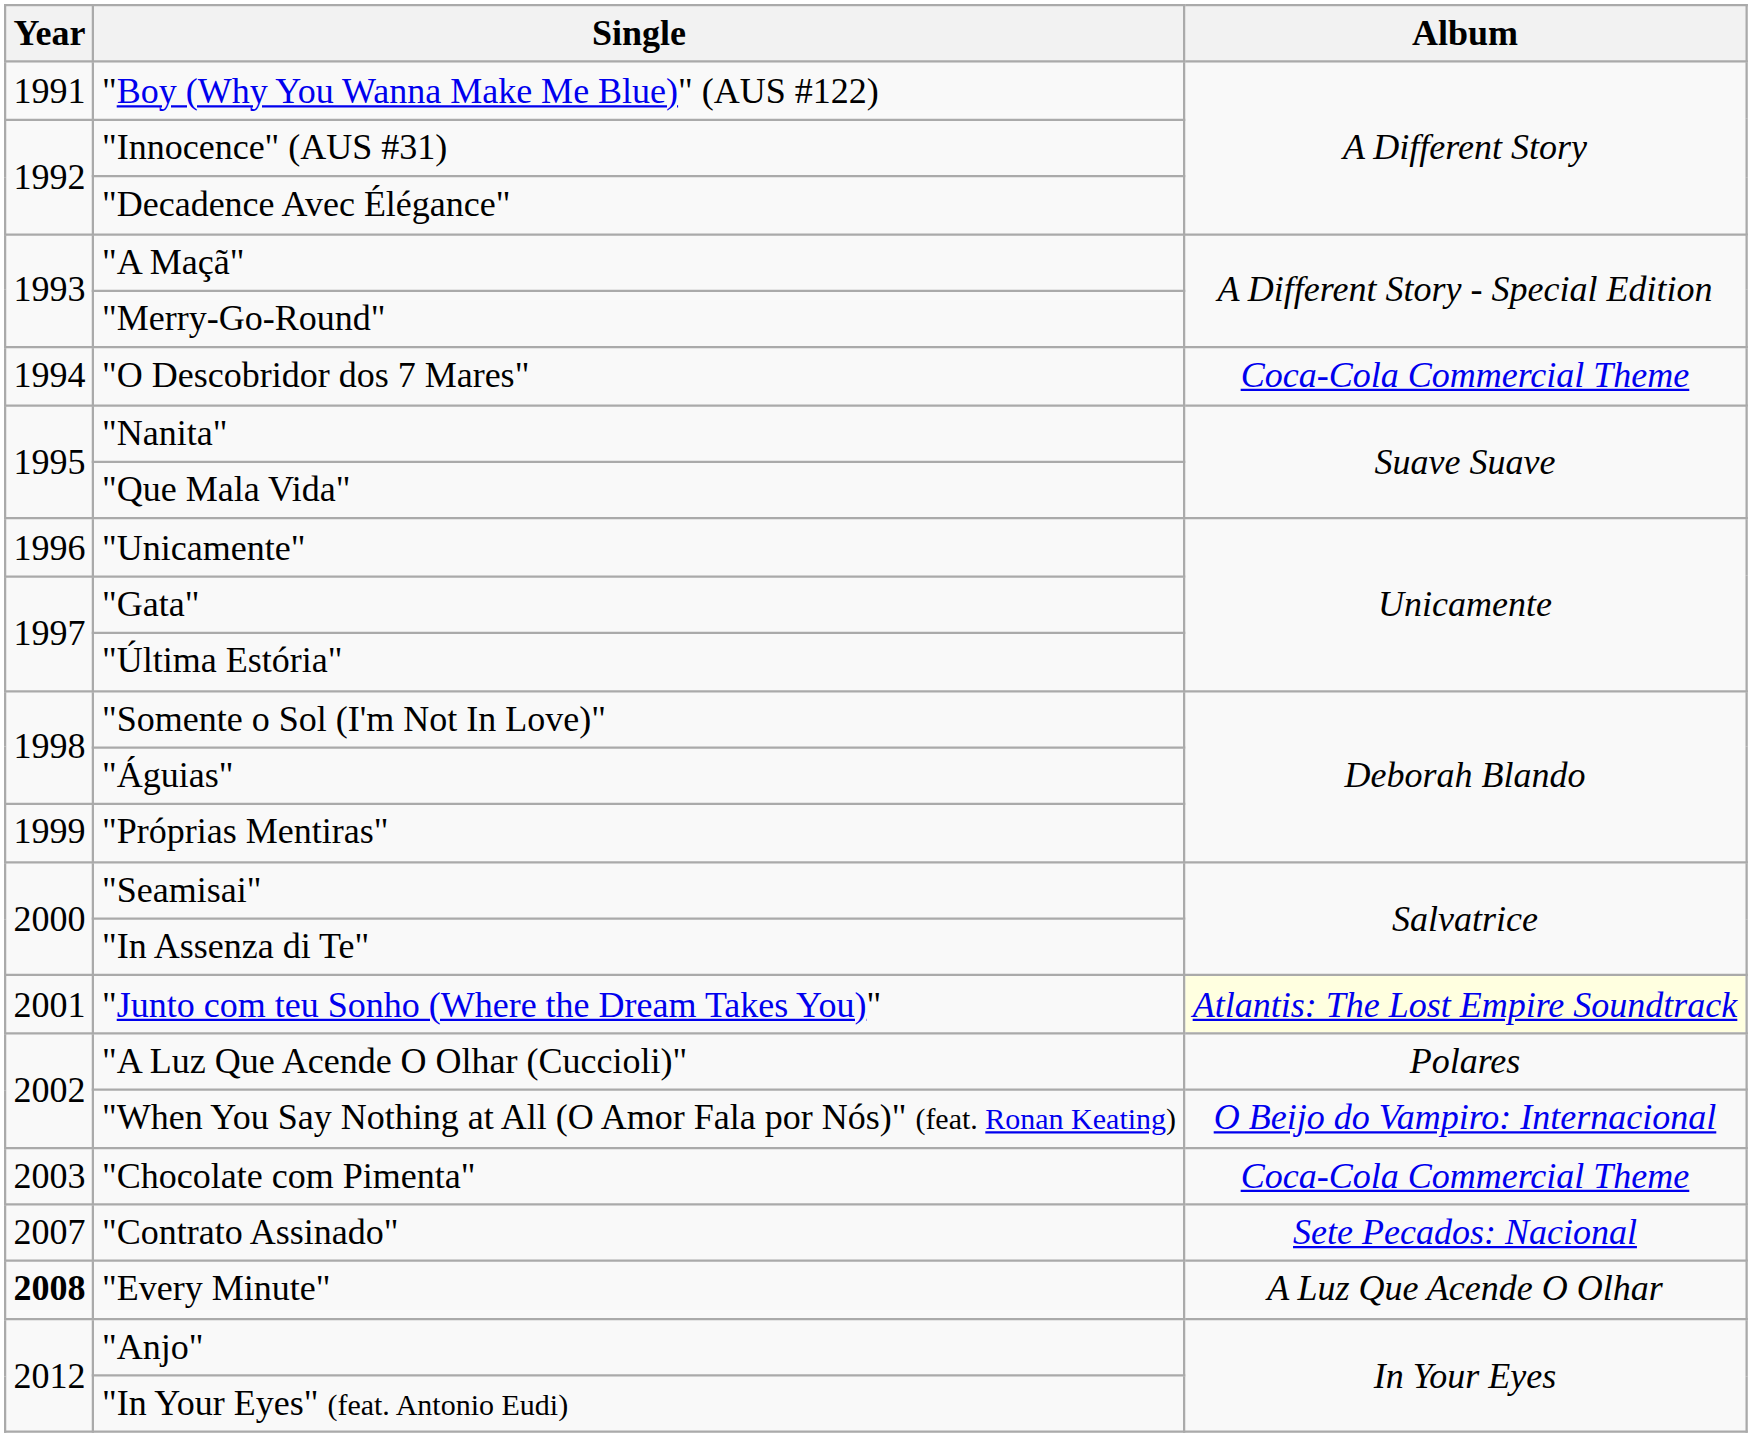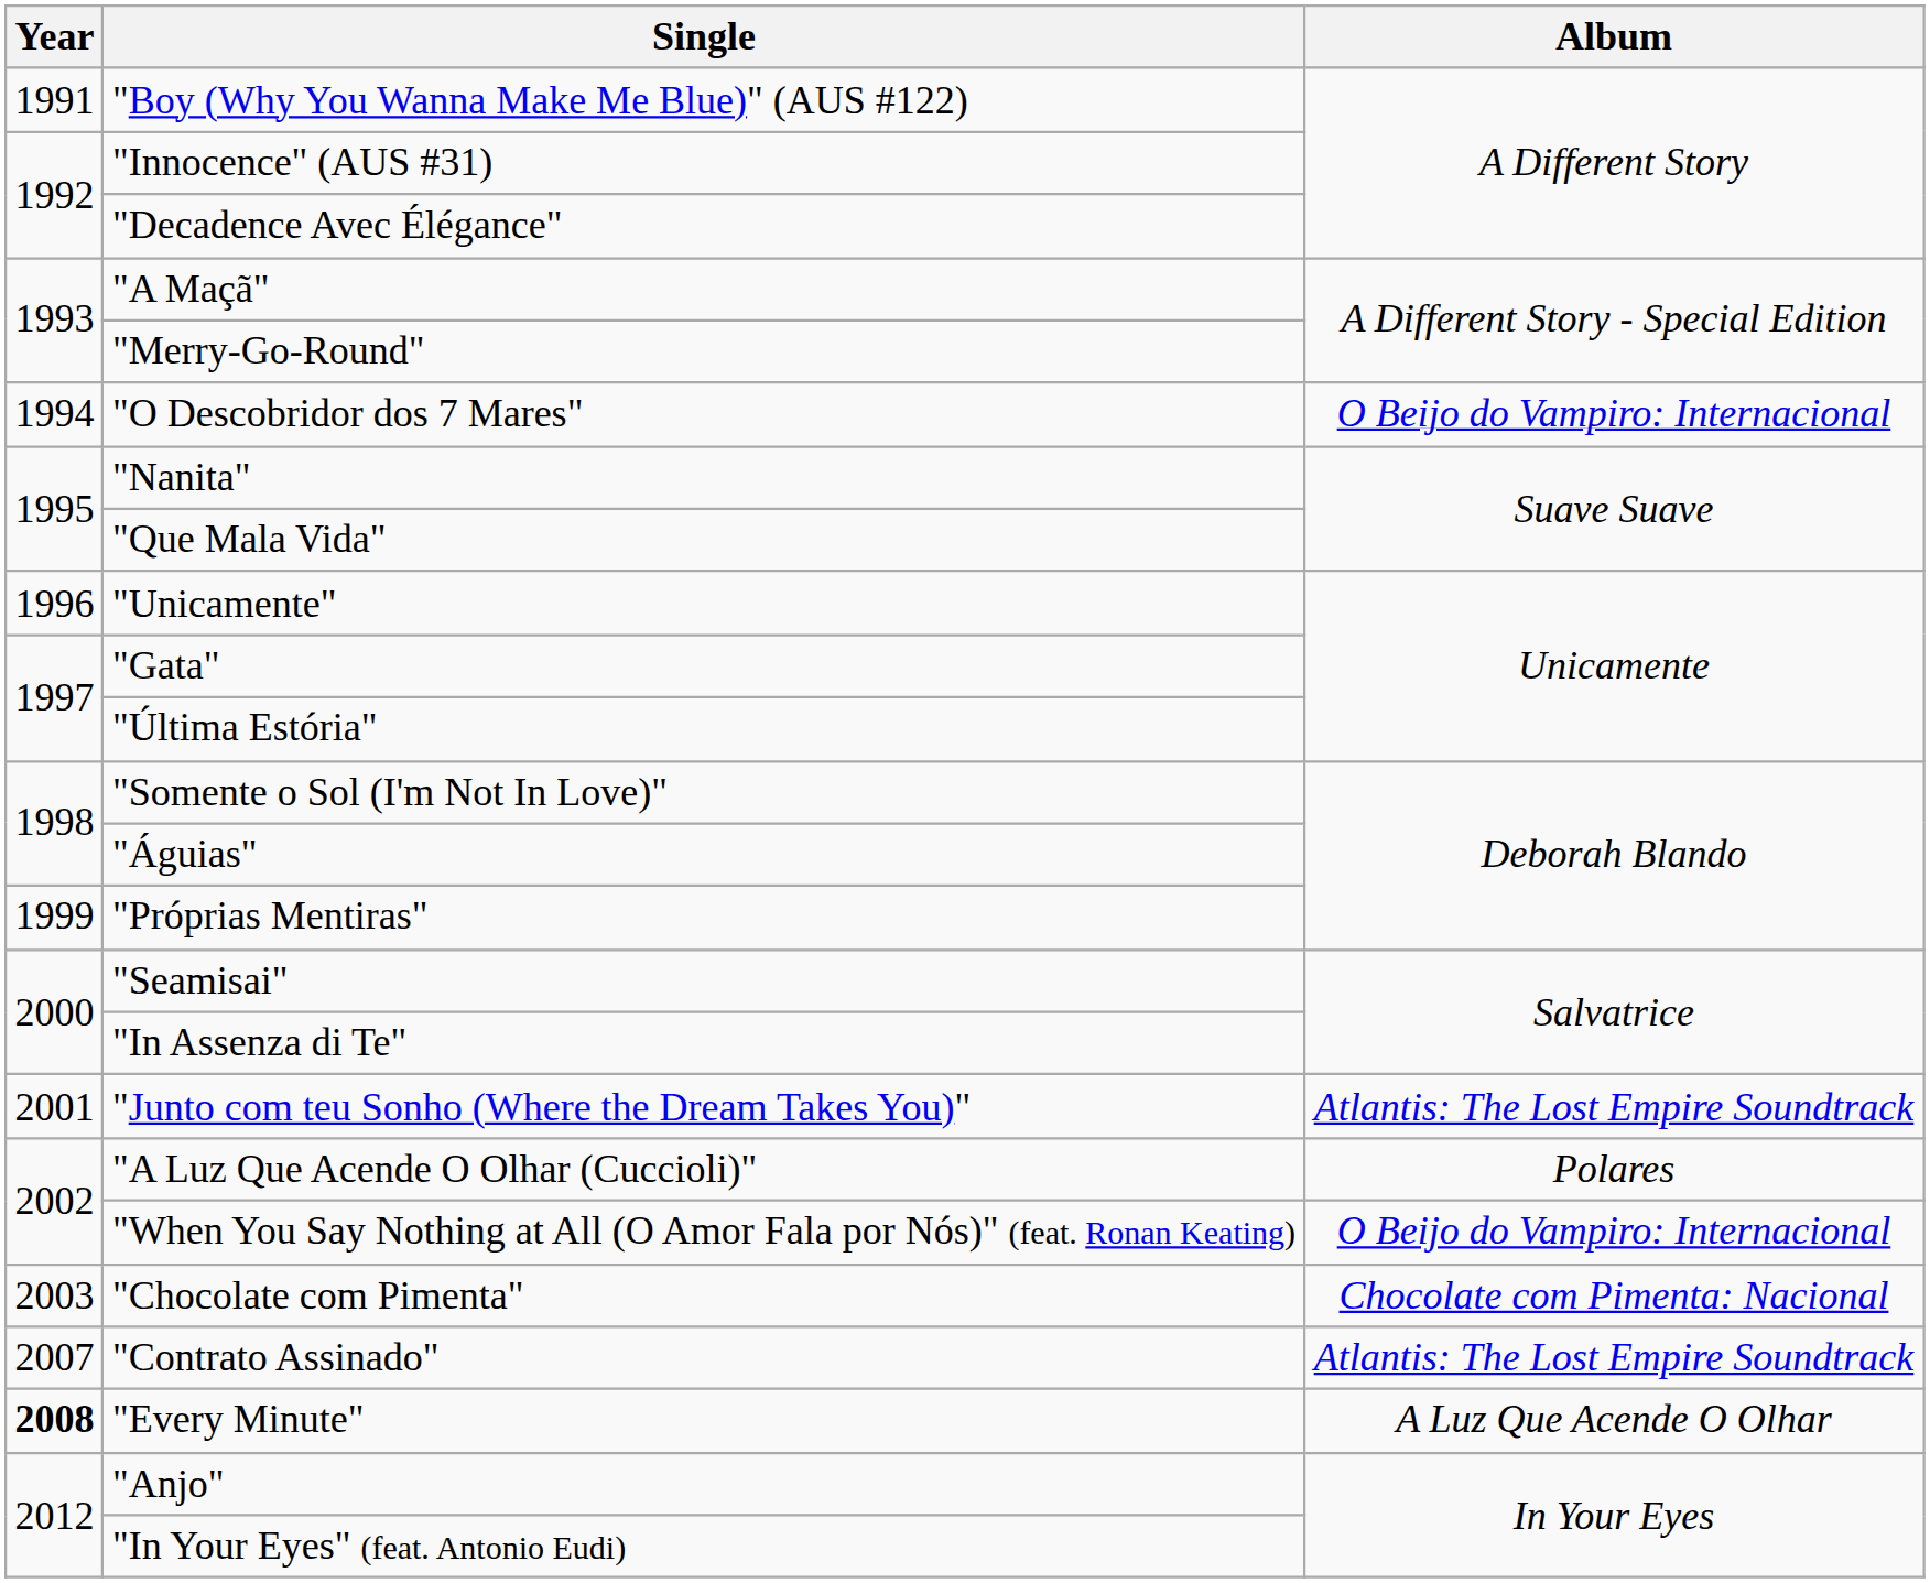 <table class="wikitable">
 <tr>
 <th>Year</th>
 <th>Single</th>
 <th>Album</th>
 </tr>
 <tr>
 <td align="center">1991</td>
 <td align="left">"<a href='#'>Boy (Why You Wanna Make Me Blue)</a>" (AUS #122)</td>
 <td align="center" rowspan="3"><em>A Different Story</em></td>
 </tr>
 <tr>
 <td align="center" rowspan="2">1992</td>
 <td align="left">"Innocence" (AUS #31)</td>
 </tr>
 <tr>
 <td align="left">"Decadence Avec Élégance"</td>
 </tr>
 <tr>
 <td align="center" rowspan="2">1993</td>
 <td align="left">"A Maçã"</td>
 <td align="center" rowspan="2"><em>A Different Story - Special Edition</em></td>
 </tr>
 <tr>
 <td align="left">"Merry-Go-Round"</td>
 </tr>
 <tr>
 <td align="center" rowspan="1">1994</td>
 <td align="left">"O Descobridor dos 7 Mares"</td>
-<td align="center" rowspan="1"><em><a href='#'>Coca-Cola Commercial Theme</a></em></td>
+<td align="center" rowspan="1"><em><a href='#'>O Beijo do Vampiro: Internacional</a></em></td>
 </tr>
 <tr>
 <td align="center" rowspan="2">1995</td>
 <td align="left">"Nanita"</td>
 <td align="center" rowspan="2"><em>Suave Suave</em></td>
 </tr>
 <tr>
 <td align="left">"Que Mala Vida"</td>
 </tr>
 <tr>
 <td align="center" rowspan="1">1996</td>
 <td align="left">"Unicamente"</td>
 <td align="center" rowspan="3"><em>Unicamente</em></td>
 </tr>
 <tr>
 <td align="center" rowspan="2">1997</td>
 <td align="left">"Gata"</td>
 </tr>
 <tr>
 <td align="left">"Última Estória"</td>
 </tr>
 <tr>
 <td align="center" rowspan="2">1998</td>
 <td align="left">"Somente o Sol (I'm Not In Love)"</td>
 <td align="center" rowspan="3"><em>Deborah Blando</em></td>
 </tr>
 <tr>
 <td align="left">"Águias"</td>
 </tr>
 <tr>
 <td align="center" rowspan="1">1999</td>
 <td align="left">"Próprias Mentiras"</td>
 </tr>
 <tr>
 <td align="center" rowspan="2">2000</td>
 <td align="left">"Seamisai"</td>
 <td align="center" rowspan="2"><em>Salvatrice</em></td>
 </tr>
 <tr>
 <td align="left">"In Assenza di Te"</td>
 </tr>
 <tr>
 <td align="center" rowspan="1">2001</td>
 <td align="left">"<a href='#'>Junto com teu Sonho (Where the Dream Takes You)</a>"</td>
-<td align="center" rowspan="1" style="background: lightyellow;"><em> <a href='#'>Atlantis: The Lost Empire Soundtrack</a></em></td>
+<td align="center" rowspan="1"><em> <a href='#'>Atlantis: The Lost Empire Soundtrack</a></em></td>
 </tr>
 <tr>
 <td align="center" rowspan="2">2002</td>
 <td align="left">"A Luz Que Acende O Olhar (Cuccioli)"</td>
 <td align="center" rowspan="1"><em>Polares</em></td>
 </tr>
 <tr>
 <td align="left">"When You Say Nothing at All (O Amor Fala por Nós)" <small>(feat. <a href='#'>Ronan Keating</a>)</small></td>
 <td align="center" rowspan="1"><em><a href='#'>O Beijo do Vampiro: Internacional</a></em></td>
 </tr>
 <tr>
 <td align="center" rowspan="1">2003</td>
 <td align="left">"Chocolate com Pimenta"</td>
-<td align="center" rowspan="1"><em><a href='#'>Coca-Cola Commercial Theme</a></em></td>
+<td align="center" rowspan="1"><em><a href='#'>Chocolate com Pimenta: Nacional</a></em></td>
 </tr>
 <tr>
 <td align="center" rowspan="1">2007</td>
 <td align="left">"Contrato Assinado"</td>
-<td align="center" rowspan="1"><em><a href='#'>Sete Pecados: Nacional</a></em></td>
+<td align="center" rowspan="1"><em> <a href='#'>Atlantis: The Lost Empire Soundtrack</a></em></td>
 </tr>
 <tr>
 <td align="center" rowspan="1"><strong>2008</strong></td>
 <td align="left">"Every Minute"</td>
 <td align="center" rowspan="1"><em>A Luz Que Acende O Olhar</em></td>
 </tr>
 <tr>
 <td align="center" rowspan="2">2012</td>
 <td align="left">"Anjo"</td>
 <td align="center" rowspan="2"><em>In Your Eyes</em></td>
 </tr>
 <tr>
 <td align="left">"In Your Eyes" <small>(feat. Antonio Eudi)</small></td>
 </tr>
 </table>
